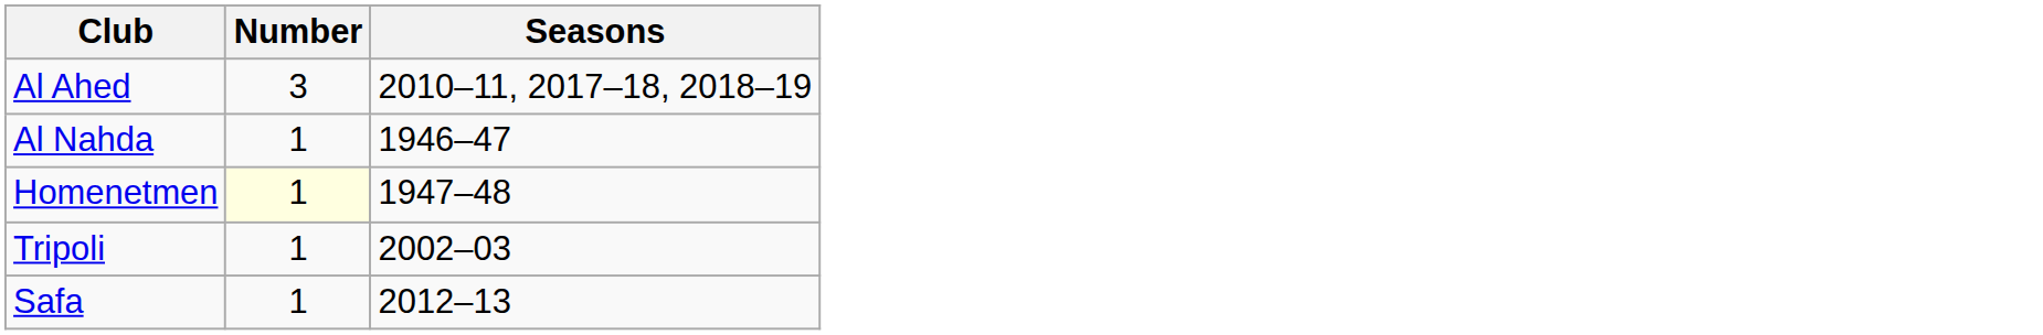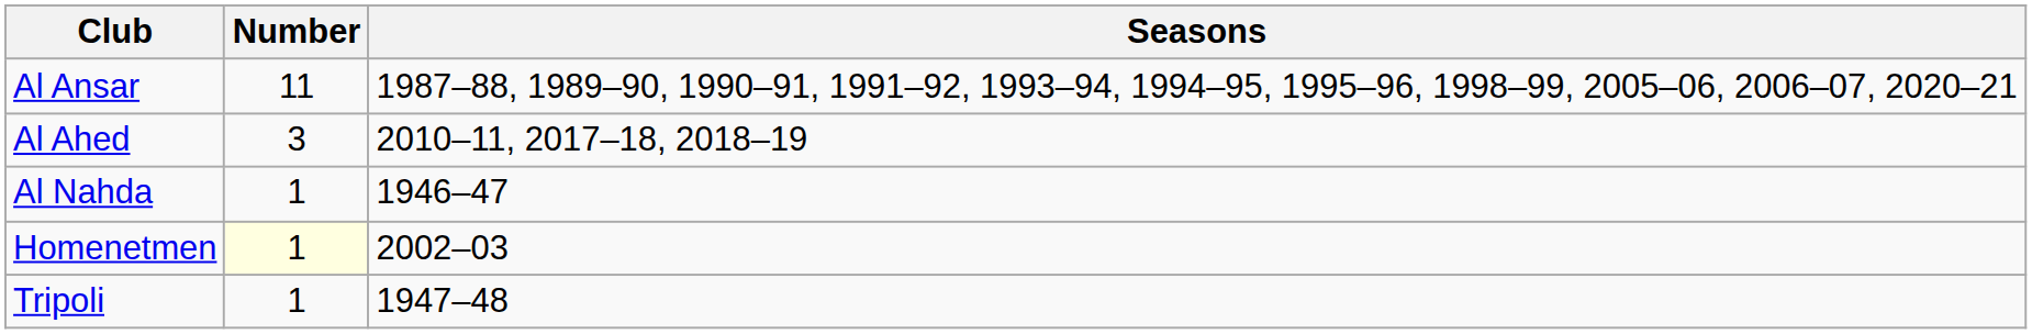 <table class="wikitable sortable">
 <tr>
 <th>Club</th>
 <th>Number</th>
 <th>Seasons</th>
+</tr>
+<tr>
+<td><a href='#'>Al Ansar</a></td>
+<td style="text-align:center">11</td>
+<td>1987–88, 1989–90, 1990–91, 1991–92, 1993–94, 1994–95, 1995–96, 1998–99, 2005–06, 2006–07, 2020–21</td>
 </tr>
 <tr>
 <td><a href='#'>Al Ahed</a></td>
 <td style="text-align:center">3</td>
 <td>2010–11, 2017–18, 2018–19</td>
 </tr>
 <tr>
 <td><a href='#'>Al Nahda</a></td>
 <td style="text-align:center">1</td>
 <td>1946–47</td>
 </tr>
 <tr>
 <td><a href='#'>Homenetmen</a></td>
 <td style="background: lightyellow; text-align:center">1</td>
-<td>1947–48</td>
+<td>2002–03</td>
 </tr>
 <tr>
 <td><a href='#'>Tripoli</a></td>
 <td style="text-align:center">1</td>
-<td>2002–03</td>
-</tr>
-<tr>
-<td><a href='#'>Safa</a></td>
-<td style="text-align:center">1</td>
-<td>2012–13</td>
+<td>1947–48</td>
 </tr>
 </table>
